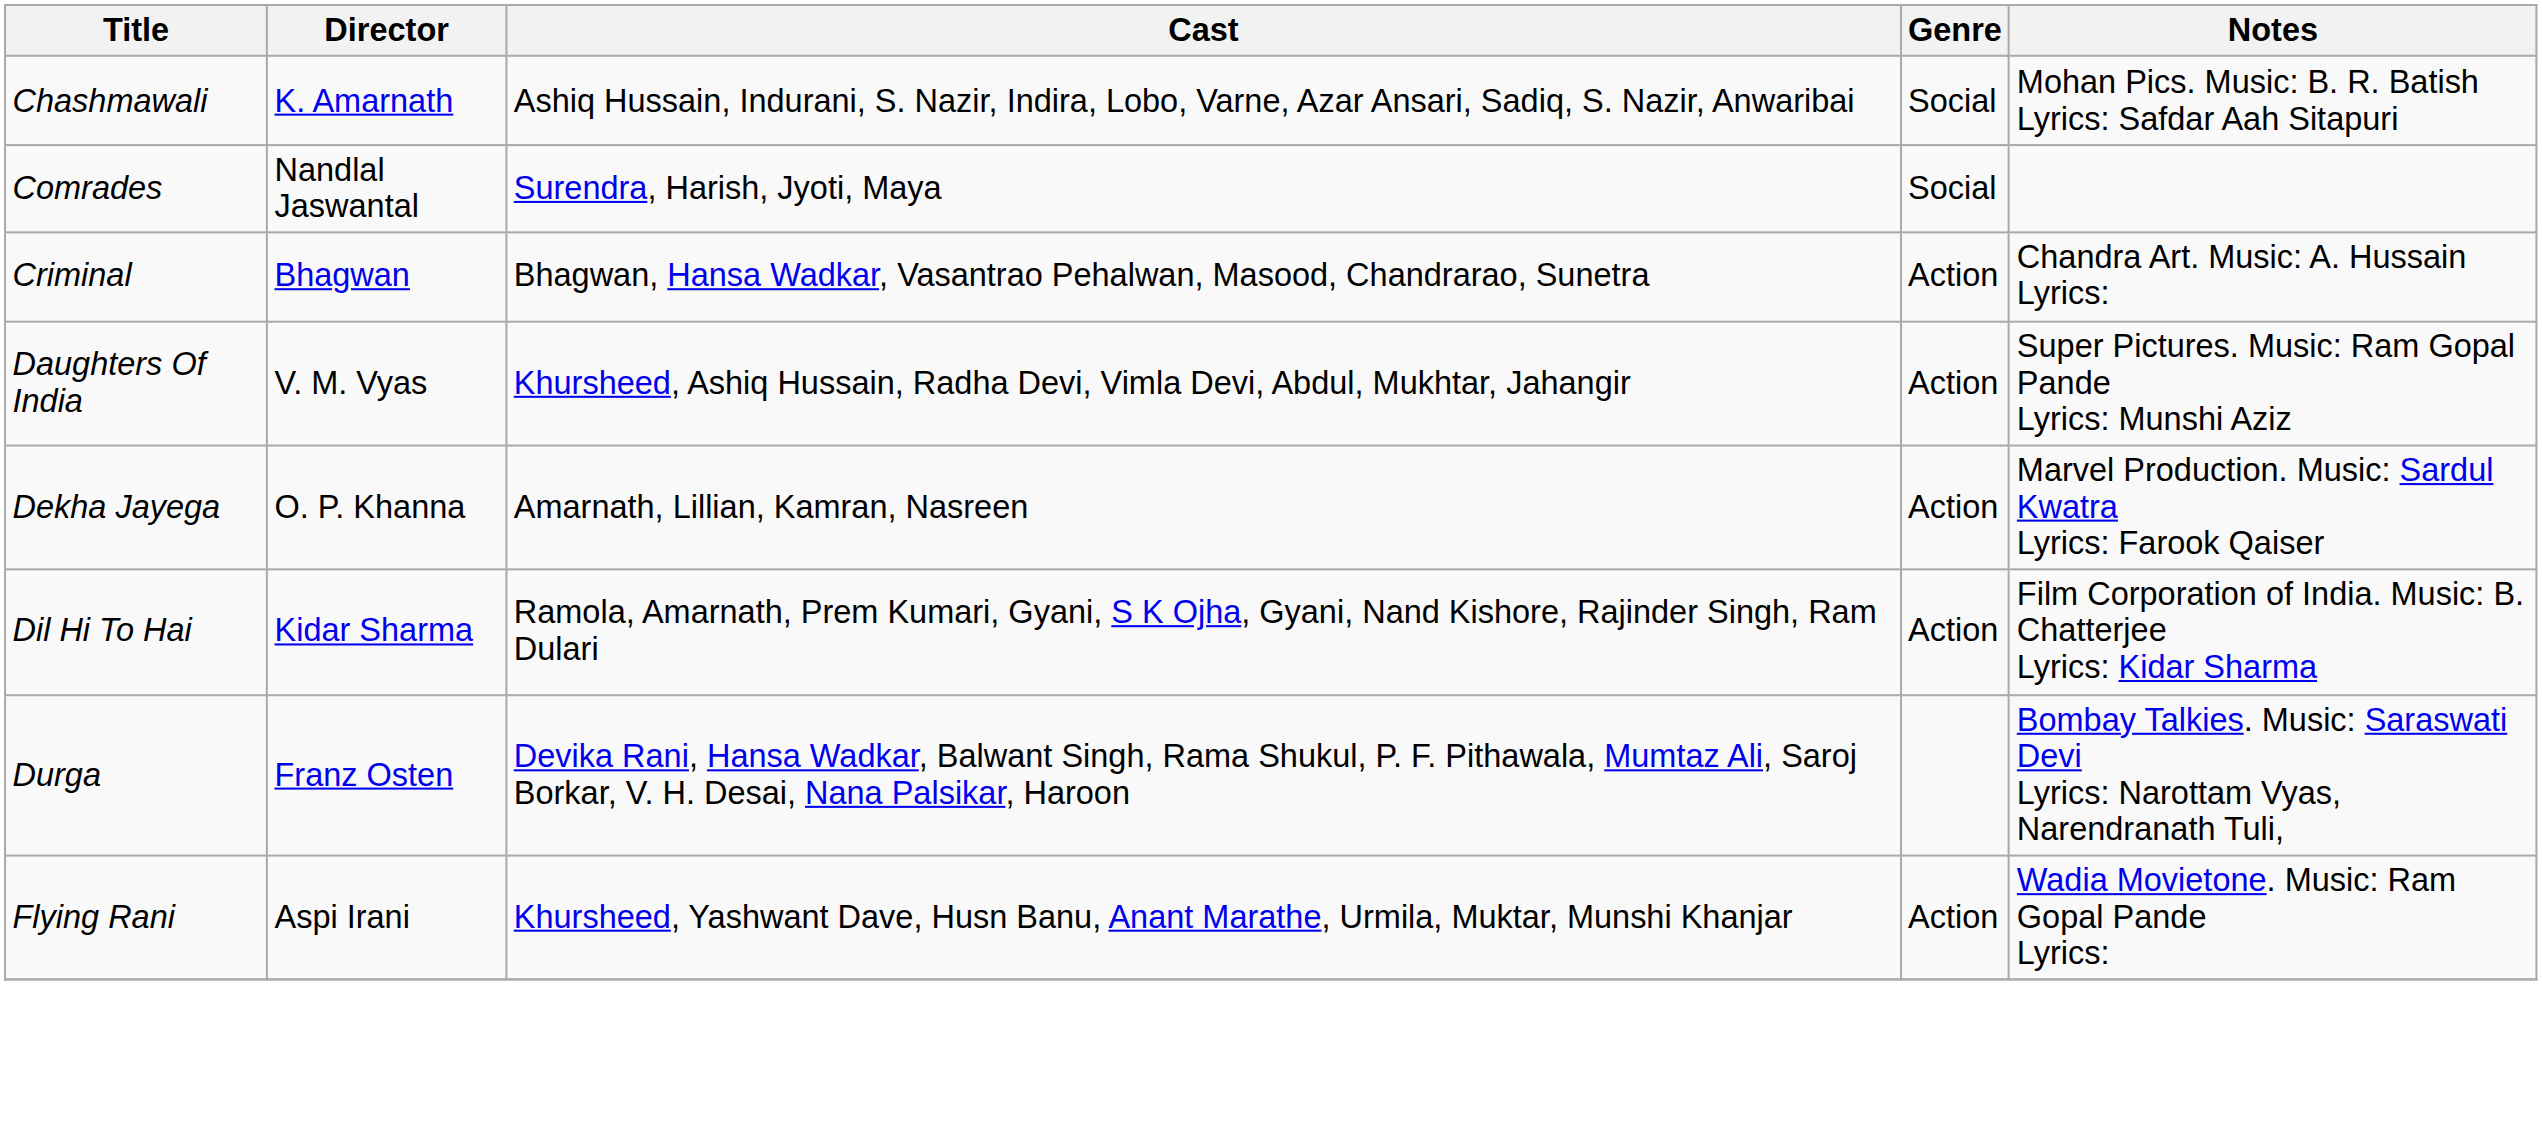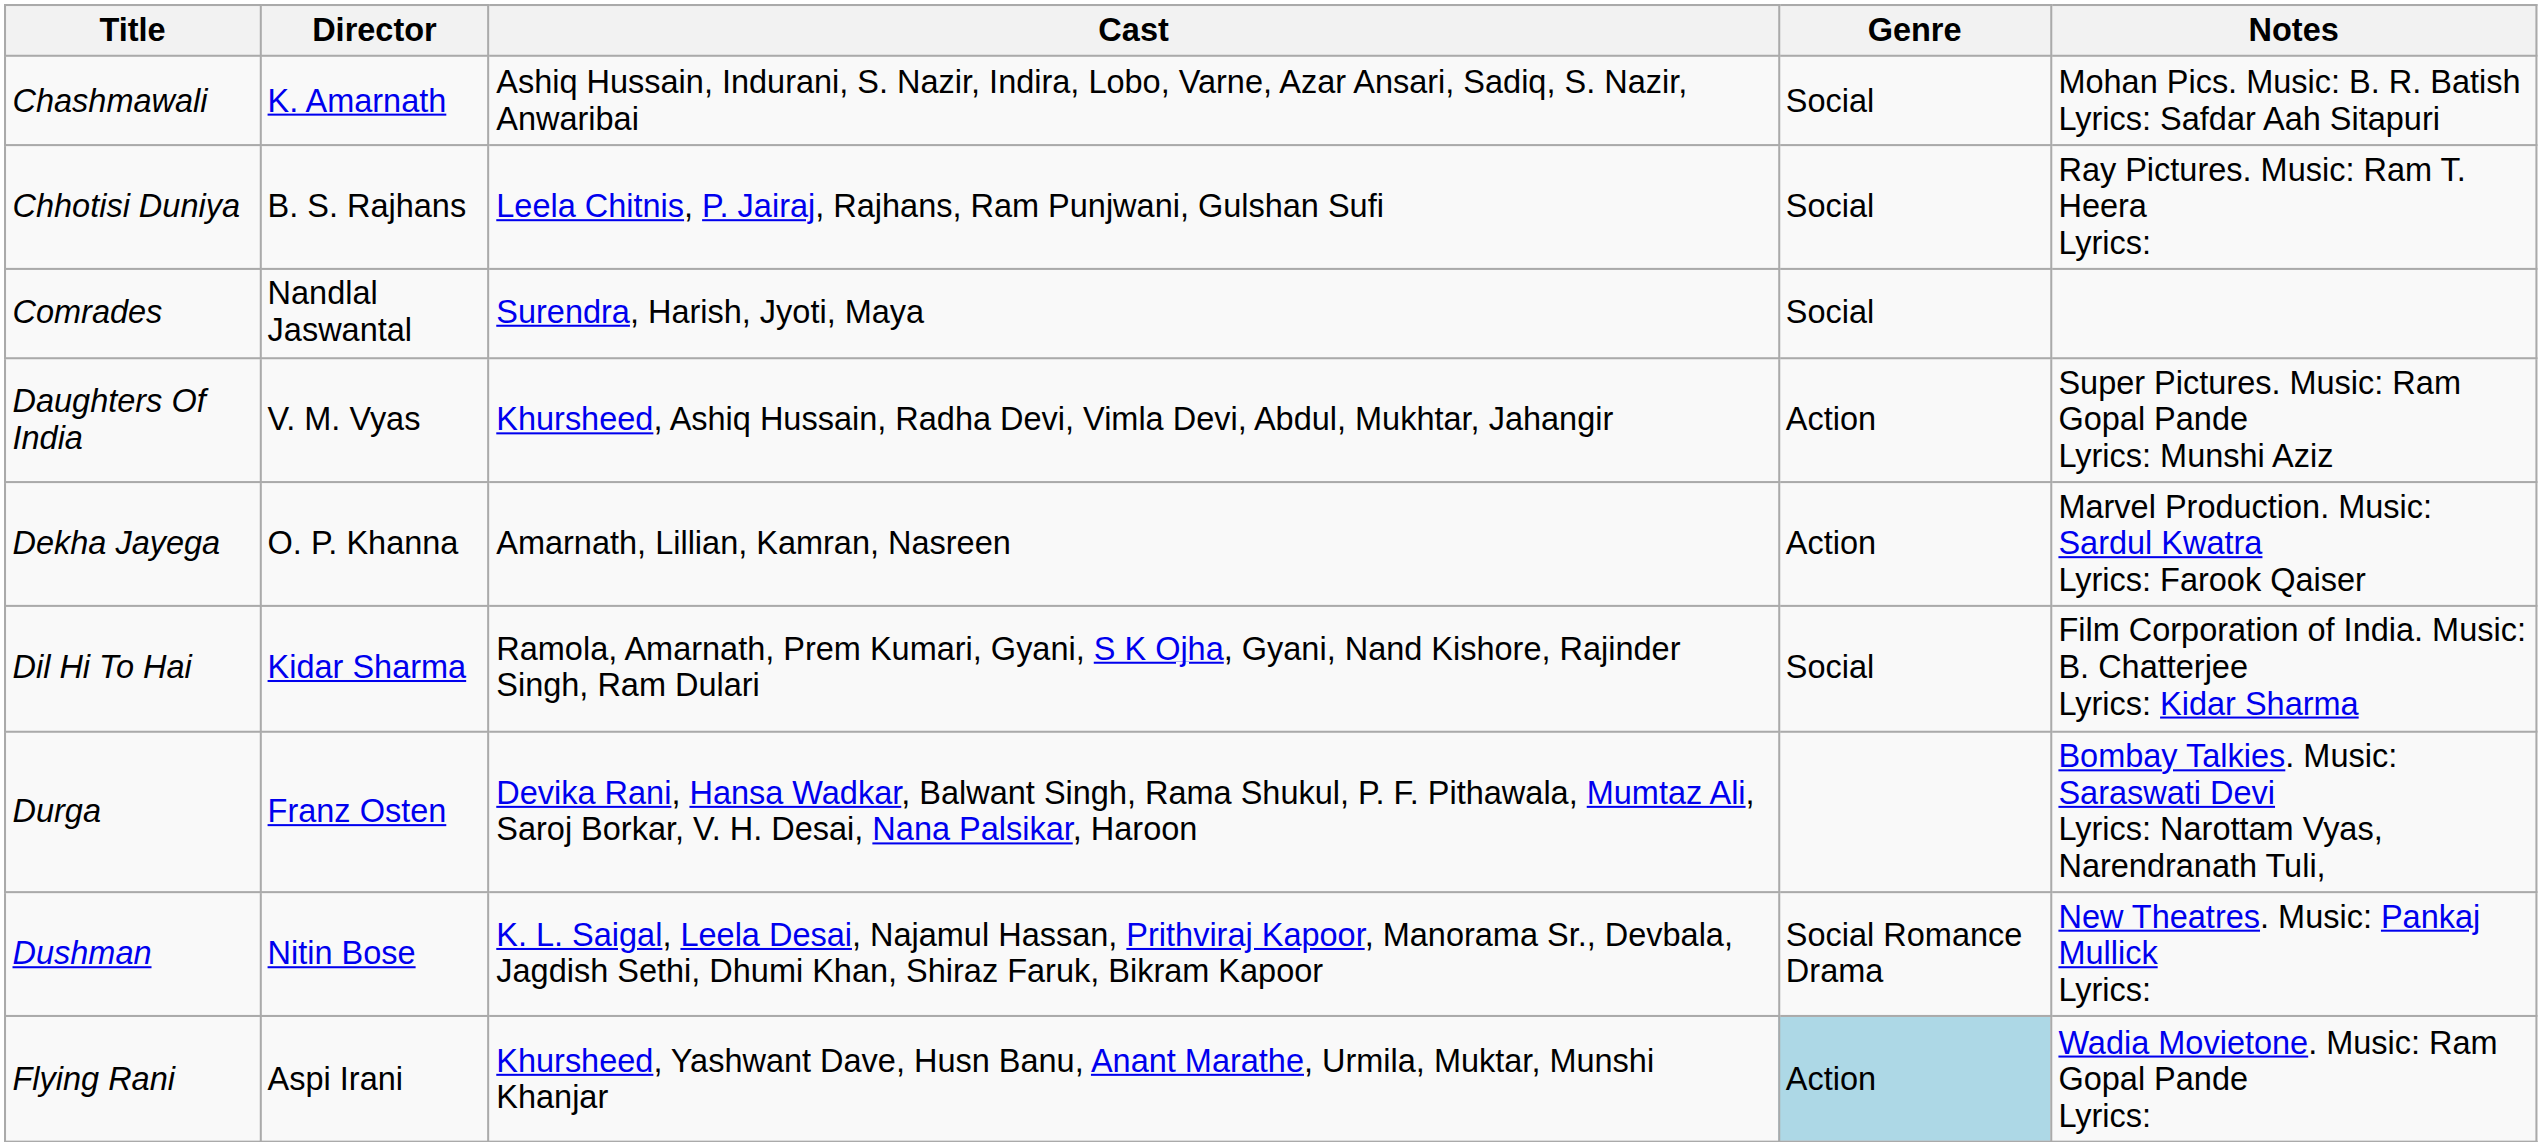 <table class="wikitable">
 <tr>
 <th>Title</th>
 <th>Director</th>
 <th>Cast</th>
 <th>Genre</th>
 <th>Notes</th>
 </tr>
 <tr>
 <td><em>Chashmawali</em></td>
 <td><a href='#'>K. Amarnath</a></td>
 <td>Ashiq Hussain, Indurani, S. Nazir, Indira, Lobo, Varne, Azar Ansari, Sadiq, S. Nazir, Anwaribai</td>
 <td>Social</td>
 <td>Mohan Pics. Music: B. R. Batish<br>Lyrics: Safdar Aah Sitapuri</td>
 </tr>
 <tr>
+<td><em>Chhotisi Duniya</em></td>
+<td>B. S. Rajhans</td>
+<td><a href='#'>Leela Chitnis</a>, <a href='#'>P. Jairaj</a>, Rajhans, Ram Punjwani, Gulshan Sufi</td>
+<td>Social</td>
+<td>Ray Pictures. Music: Ram T. Heera<br>Lyrics:</td>
+</tr>
+<tr>
 <td><em>Comrades</em></td>
 <td>Nandlal Jaswantal</td>
 <td><a href='#'>Surendra</a>, Harish, Jyoti, Maya</td>
 <td>Social</td>
 <td></td>
-</tr>
-<tr>
-<td><em>Criminal</em></td>
-<td><a href='#'>Bhagwan</a></td>
-<td>Bhagwan, <a href='#'>Hansa Wadkar</a>, Vasantrao Pehalwan, Masood, Chandrarao, Sunetra</td>
-<td>Action</td>
-<td>Chandra Art. Music: A. Hussain <br>Lyrics:</td>
 </tr>
 <tr>
 <td><em>Daughters Of India</em></td>
 <td>V. M. Vyas</td>
 <td><a href='#'>Khursheed</a>, Ashiq Hussain, Radha Devi, Vimla Devi, Abdul, Mukhtar, Jahangir</td>
 <td>Action</td>
 <td>Super Pictures. Music: Ram Gopal Pande<br>Lyrics: Munshi Aziz</td>
 </tr>
 <tr>
 <td><em>Dekha Jayega</em></td>
 <td>O. P. Khanna</td>
 <td>Amarnath, Lillian, Kamran, Nasreen</td>
 <td>Action</td>
 <td>Marvel Production. Music: <a href='#'>Sardul Kwatra</a><br>Lyrics: Farook Qaiser</td>
 </tr>
 <tr>
 <td><em>Dil Hi To Hai</em></td>
 <td><a href='#'>Kidar Sharma</a></td>
 <td>Ramola, Amarnath, Prem Kumari, Gyani, <a href='#'>S K Ojha</a>, Gyani, Nand Kishore, Rajinder Singh, Ram Dulari</td>
-<td>Action</td>
+<td>Social</td>
 <td>Film Corporation of India.  Music: B. Chatterjee<br>Lyrics: <a href='#'>Kidar Sharma</a></td>
 </tr>
 <tr>
 <td><em>Durga</em></td>
 <td><a href='#'>Franz Osten</a></td>
 <td><a href='#'>Devika Rani</a>, <a href='#'>Hansa Wadkar</a>, Balwant Singh,  Rama Shukul, P. F. Pithawala, <a href='#'>Mumtaz Ali</a>,  Saroj Borkar, V. H. Desai, <a href='#'>Nana Palsikar</a>, Haroon</td>
 <td></td>
 <td><a href='#'>Bombay Talkies</a>. Music: <a href='#'>Saraswati Devi</a><br>Lyrics: Narottam Vyas, Narendranath Tuli,</td>
 </tr>
 <tr>
+<td><em><a href='#'>Dushman</a></em></td>
+<td><a href='#'>Nitin Bose</a></td>
+<td><a href='#'>K. L. Saigal</a>, <a href='#'>Leela Desai</a>, Najamul Hassan, <a href='#'>Prithviraj Kapoor</a>, Manorama Sr., Devbala, Jagdish Sethi, Dhumi Khan, Shiraz Faruk, Bikram Kapoor</td>
+<td>Social Romance Drama</td>
+<td><a href='#'>New Theatres</a>. Music: <a href='#'>Pankaj Mullick</a><br>Lyrics:</td>
+</tr>
+<tr>
 <td><em>Flying Rani</em></td>
 <td>Aspi Irani</td>
 <td><a href='#'>Khursheed</a>, Yashwant Dave, Husn Banu, <a href='#'>Anant Marathe</a>,  Urmila, Muktar, Munshi Khanjar</td>
-<td>Action</td>
+<td style="background: lightblue;">Action</td>
 <td><a href='#'>Wadia Movietone</a>. Music: Ram Gopal Pande<br>Lyrics:</td>
 </tr>
 <tr>
 </tr>
 </table>
